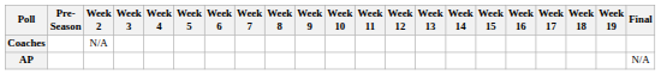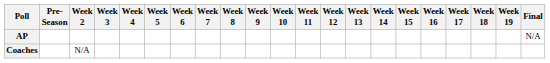 <table class="wikitable" style="white-space:nowrap;font-size:90%">
 <tr>
 <th>Poll</th>
 <th>Pre-<br>Season</th>
 <th>Week<br>2</th>
 <th>Week<br>3</th>
 <th>Week<br>4</th>
 <th>Week<br>5</th>
 <th>Week<br>6</th>
 <th>Week<br>7</th>
 <th>Week<br>8</th>
 <th>Week<br>9</th>
 <th>Week<br>10</th>
 <th>Week<br>11</th>
 <th>Week<br>12</th>
 <th>Week<br>13</th>
 <th>Week<br>14</th>
 <th>Week<br>15</th>
 <th>Week<br>16</th>
 <th>Week<br>17</th>
 <th>Week<br>18</th>
 <th>Week<br>19</th>
 <th>Final</th>
 </tr>
 <tr style="text-align:center;">
+<th>AP</th>
+<td style="background:#FFF;"></td>
+<td style="background:#FFF;"></td>
+<td style="background:#FFF;"></td>
+<td style="background:#FFF;"></td>
+<td style="background:#FFF;"></td>
+<td style="background:#FFF;"></td>
+<td style="background:#FFF;"></td>
+<td style="background:#FFF;"></td>
+<td style="background:#FFF;"></td>
+<td style="background:#FFF;"></td>
+<td style="background:#FFF;"></td>
+<td style="background:#FFF;"></td>
+<td style="background:#FFF;"></td>
+<td style="background:#FFF;"></td>
+<td style="background:#FFF;"></td>
+<td style="background:#FFF;"></td>
+<td style="background:#FFF;"></td>
+<td style="background:#FFF;"></td>
+<td style="background:#FFF;"></td>
+<td style="background:#FFF;">N/A</td>
+</tr>
+<tr style="text-align:center;">
 <th>Coaches</th>
 <td style="background:#FFF;"></td>
 <td style="background:#FFF;">N/A</td>
 <td style="background:#FFF;"></td>
 <td style="background:#FFF;"></td>
 <td style="background:#FFF;"></td>
 <td style="background:#FFF;"></td>
 <td style="background:#FFF;"></td>
 <td style="background:#FFF;"></td>
 <td style="background:#FFF;"></td>
 <td style="background:#FFF;"></td>
 <td style="background:#FFF;"></td>
 <td style="background:#FFF;"></td>
 <td style="background:#FFF;"></td>
 <td style="background:#FFF;"></td>
 <td style="background:#FFF;"></td>
 <td style="background:#FFF;"></td>
 <td style="background:#FFF;"></td>
 <td style="background:#FFF;"></td>
 <td style="background:#FFF;"></td>
 <td style="background:#FFF;"></td>
 </tr>
-<tr style="text-align:center;">
-<th>AP</th>
-<td style="background:#FFF;"></td>
-<td style="background:#FFF;"></td>
-<td style="background:#FFF;"></td>
-<td style="background:#FFF;"></td>
-<td style="background:#FFF;"></td>
-<td style="background:#FFF;"></td>
-<td style="background:#FFF;"></td>
-<td style="background:#FFF;"></td>
-<td style="background:#FFF;"></td>
-<td style="background:#FFF;"></td>
-<td style="background:#FFF;"></td>
-<td style="background:#FFF;"></td>
-<td style="background:#FFF;"></td>
-<td style="background:#FFF;"></td>
-<td style="background:#FFF;"></td>
-<td style="background:#FFF;"></td>
-<td style="background:#FFF;"></td>
-<td style="background:#FFF;"></td>
-<td style="background:#FFF;"></td>
-<td style="background:#FFF;">N/A</td>
-</tr>
 </table>
